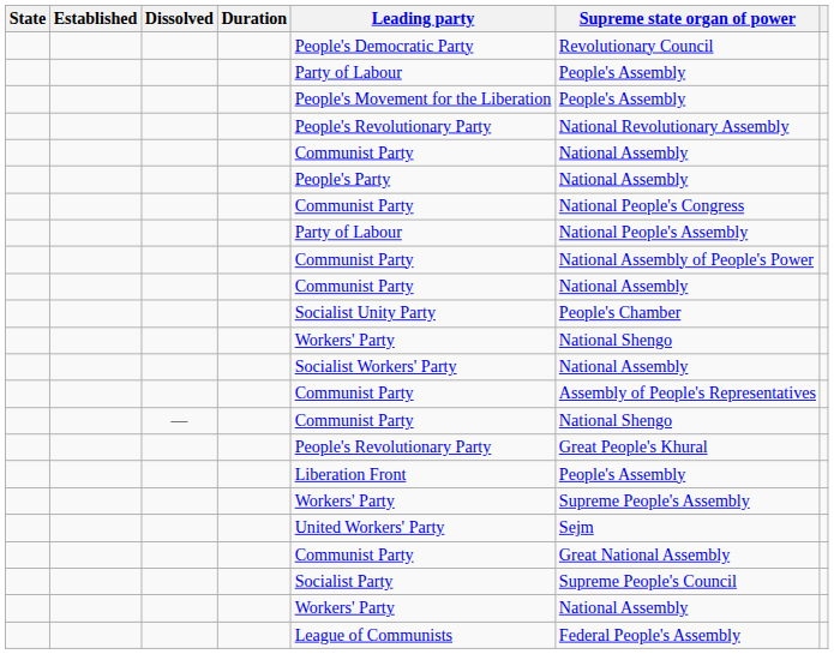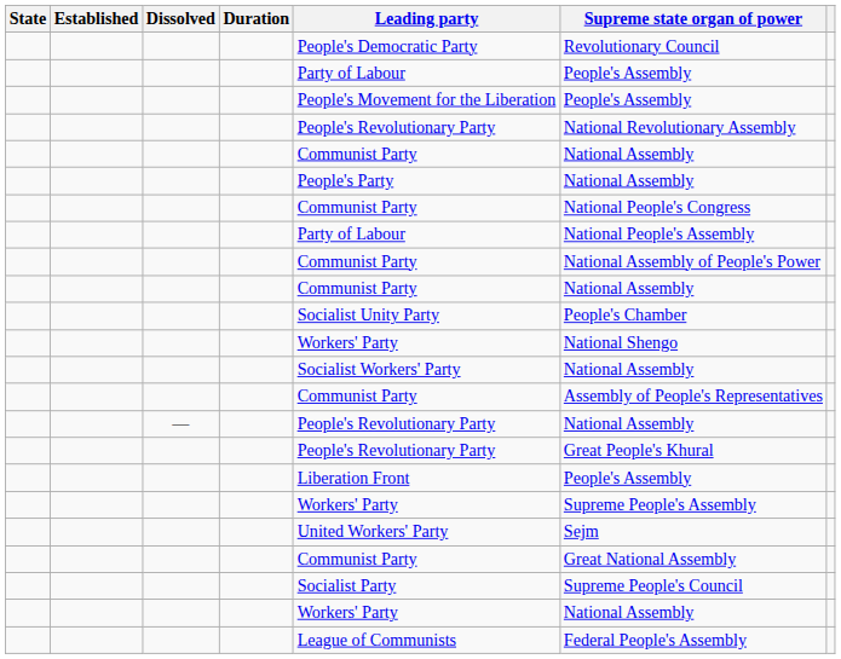 <table class="wikitable sortable" style=text-align:center>
 <tr>
 <th scope="col">State</th>
 <th scope="col">Established</th>
 <th scope="col">Dissolved</th>
 <th scope="col">Duration</th>
 <th scope="col"><a href='#'>Leading party</a></th>
 <th scope="col"><a href='#'>Supreme state organ of power</a></th>
 <th scope="col" class="unsortable"></th>
 </tr>
 <tr>
 <td align="left"></td>
 <td></td>
 <td></td>
 <td></td>
 <td align="left"><a href='#'>People's Democratic Party</a></td>
 <td align="left"><a href='#'>Revolutionary Council</a></td>
 <td></td>
 </tr>
 <tr>
 <td align="left"></td>
 <td></td>
 <td></td>
 <td></td>
 <td align="left"><a href='#'>Party of Labour</a></td>
 <td align="left"><a href='#'>People's Assembly</a></td>
 <td></td>
 </tr>
 <tr>
 <td align="left"></td>
 <td></td>
 <td></td>
 <td></td>
 <td align="left"><a href='#'>People's Movement for the Liberation</a></td>
 <td align="left"><a href='#'>People's Assembly</a></td>
 <td></td>
 </tr>
 <tr>
 <td align="left"></td>
 <td></td>
 <td></td>
 <td></td>
 <td align="left"><a href='#'>People's Revolutionary Party</a></td>
 <td align="left"><a href='#'>National Revolutionary Assembly</a></td>
 <td></td>
 </tr>
 <tr>
 <td align="left"></td>
 <td></td>
 <td></td>
 <td></td>
 <td align="left"><a href='#'>Communist Party</a></td>
 <td align="left"><a href='#'>National Assembly</a></td>
 <td></td>
 </tr>
 <tr>
 <td align="left"></td>
 <td></td>
 <td></td>
 <td></td>
 <td align="left"><a href='#'>People's Party</a></td>
 <td align="left"><a href='#'>National Assembly</a></td>
 <td></td>
 </tr>
 <tr>
 <td align="left"></td>
 <td></td>
 <td></td>
 <td></td>
 <td align="left"><a href='#'>Communist Party</a></td>
 <td align="left"><a href='#'>National People's Congress</a></td>
 <td></td>
 </tr>
 <tr>
 <td align="left"></td>
 <td></td>
 <td></td>
 <td></td>
 <td align="left"><a href='#'>Party of Labour</a></td>
 <td align="left"><a href='#'>National People's Assembly</a></td>
 <td></td>
 </tr>
 <tr>
 <td align="left"></td>
 <td></td>
 <td></td>
 <td></td>
 <td align="left"><a href='#'>Communist Party</a></td>
 <td align="left"><a href='#'>National Assembly of People's Power</a></td>
 <td></td>
 </tr>
 <tr>
 <td align="left"></td>
 <td></td>
 <td></td>
 <td></td>
 <td align="left"><a href='#'>Communist Party</a></td>
 <td align="left"><a href='#'>National Assembly</a></td>
 <td></td>
 </tr>
 <tr>
 <td align="left"></td>
 <td></td>
 <td></td>
 <td></td>
 <td align="left"><a href='#'>Socialist Unity Party</a></td>
 <td align="left"><a href='#'>People's Chamber</a></td>
 <td></td>
 </tr>
 <tr>
 <td align="left"></td>
 <td></td>
 <td></td>
 <td></td>
 <td align="left"><a href='#'>Workers' Party</a></td>
 <td align="left"><a href='#'>National Shengo</a></td>
 <td></td>
 </tr>
 <tr>
 <td align="left"></td>
 <td></td>
 <td></td>
 <td></td>
 <td align="left"><a href='#'>Socialist Workers' Party</a></td>
 <td align="left"><a href='#'>National Assembly</a></td>
 <td></td>
 </tr>
 <tr>
 <td align="left"></td>
 <td></td>
 <td></td>
 <td></td>
 <td align="left"><a href='#'>Communist Party</a></td>
 <td align="left"><a href='#'>Assembly of People's Representatives</a></td>
 <td></td>
 </tr>
 <tr>
 <td align="left"></td>
 <td></td>
 <td>—</td>
 <td></td>
-<td align="left"><a href='#'>Communist Party</a></td>
-<td align="left"><a href='#'>National Shengo</a></td>
+<td align="left"><a href='#'>People's Revolutionary Party</a></td>
+<td align="left"><a href='#'>National Assembly</a></td>
 <td></td>
 </tr>
 <tr>
 <td align="left"></td>
 <td></td>
 <td></td>
 <td></td>
 <td align="left"><a href='#'>People's Revolutionary Party</a></td>
 <td align="left"><a href='#'>Great People's Khural</a></td>
 <td></td>
 </tr>
 <tr>
 <td align="left"></td>
 <td></td>
 <td></td>
 <td></td>
 <td align="left"><a href='#'>Liberation Front</a></td>
 <td align="left"><a href='#'>People's Assembly</a></td>
 <td></td>
 </tr>
 <tr>
 <td align="left"></td>
 <td></td>
 <td></td>
 <td></td>
 <td align="left"><a href='#'>Workers' Party</a></td>
 <td align="left"><a href='#'>Supreme People's Assembly</a></td>
 <td></td>
 </tr>
 <tr>
 <td align="left"></td>
 <td></td>
 <td></td>
 <td></td>
 <td align="left"><a href='#'>United Workers' Party</a></td>
 <td align="left"><a href='#'>Sejm</a></td>
 <td></td>
 </tr>
 <tr>
 <td align="left"></td>
 <td></td>
 <td></td>
 <td></td>
 <td align="left"><a href='#'>Communist Party</a></td>
 <td align="left"><a href='#'>Great National Assembly</a></td>
 <td></td>
 </tr>
 <tr>
 <td align="left"></td>
 <td></td>
 <td></td>
 <td></td>
 <td align="left"><a href='#'>Socialist Party</a></td>
 <td align="left"><a href='#'>Supreme People's Council</a></td>
 <td></td>
 </tr>
 <tr>
 <td align="left"></td>
 <td></td>
 <td></td>
 <td></td>
 <td align="left"><a href='#'>Workers' Party</a></td>
 <td align="left"><a href='#'>National Assembly</a></td>
 <td></td>
 </tr>
 <tr>
 <td align="left"></td>
 <td></td>
 <td></td>
 <td></td>
 <td align="left"><a href='#'>League of Communists</a></td>
 <td align="left"><a href='#'>Federal People's Assembly</a></td>
 <td></td>
 </tr>
 </table>
